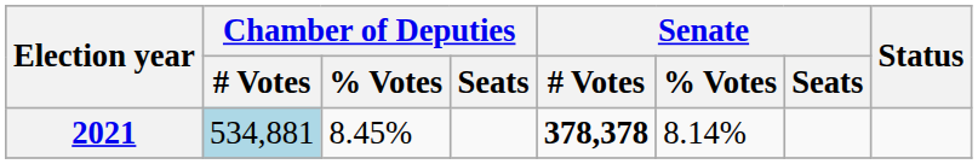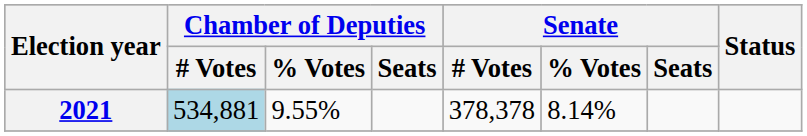 <table class="wikitable">
 <tr>
 <th rowspan=2>Election year</th>
 <th colspan=3><a href='#'>Chamber of Deputies</a></th>
 <th colspan=3><a href='#'>Senate</a></th>
 <th rowspan=2>Status</th>
 </tr>
 <tr>
 <th># Votes</th>
 <th>% Votes</th>
 <th>Seats</th>
 <th># Votes</th>
 <th>% Votes</th>
 <th>Seats</th>
 </tr>
 <tr>
 <th><a href='#'>2021</a></th>
 <td style="background: lightblue;">534,881</td>
-<td>8.45%</td>
+<td>9.55%</td>
 <td></td>
-<td><strong>378,378</strong></td>
+<td>378,378</td>
 <td>8.14%</td>
 <td></td>
 <td></td>
 </tr>
 </table>
